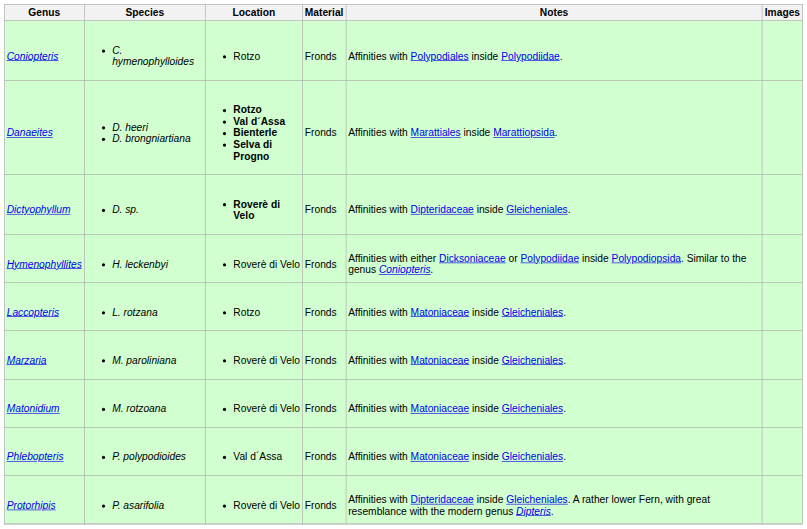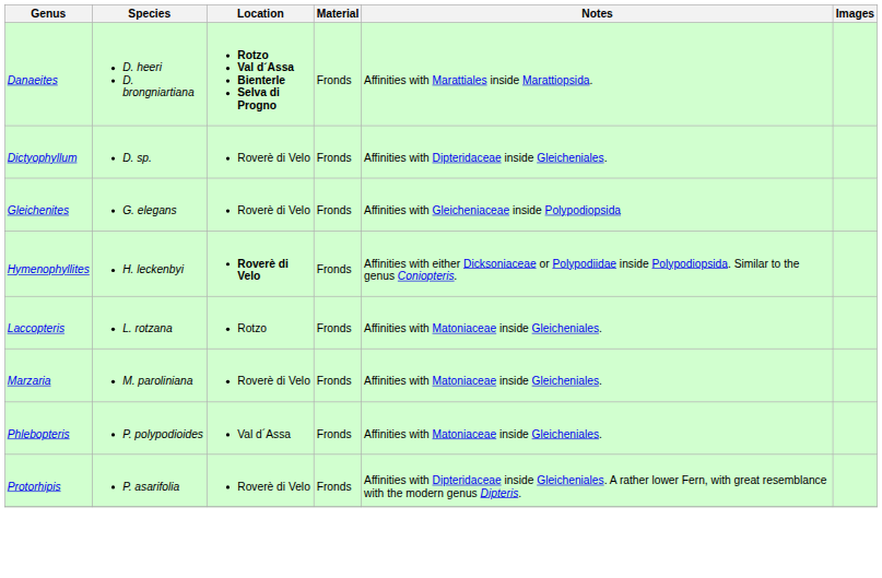 <table class="wikitable sortable">
 <tr>
 <th>Genus</th>
 <th>Species</th>
 <th>Location</th>
 <th>Material</th>
 <th>Notes</th>
 <th>Images</th>
-</tr>
-<tr>
-<td style="background:#D1FFCF;"><br><em><a href='#'>Coniopteris</a></em></td>
-<td style="background:#D1FFCF;"><br><ul><li><em>C. hymenophylloides</em></li></ul></td>
-<td style="background:#D1FFCF;"><br><ul><li>Rotzo</li></ul></td>
-<td style="background:#D1FFCF;"><br>Fronds</td>
-<td style="background:#D1FFCF;"><br>Affinities with <a href='#'>Polypodiales</a> inside <a href='#'>Polypodiidae</a>.</td>
-<td style="background:#D1FFCF;"></td>
 </tr>
 <tr>
 <td style="background:#D1FFCF;"><br><em><a href='#'>Danaeites</a></em></td>
 <td style="background:#D1FFCF;"><br><ul><li><em>D. heeri</em></li><li><em>D. brongniartiana</em></li></ul></td>
 <td style="background:#D1FFCF;"><strong><br><ul><li>Rotzo</li><li>Val d´Assa</li><li>Bienterle</li><li>Selva di Progno</li></ul></strong></td>
 <td style="background:#D1FFCF;"><br>Fronds</td>
 <td style="background:#D1FFCF;"><br>Affinities with <a href='#'>Marattiales</a> inside <a href='#'>Marattiopsida</a>.</td>
 <td style="background:#D1FFCF;"></td>
 </tr>
 <tr>
 <td style="background:#D1FFCF;"><br><em><a href='#'>Dictyophyllum</a></em></td>
 <td style="background:#D1FFCF;"><br><ul><li><em>D. sp.</em></li></ul></td>
-<td style="background:#D1FFCF;"><strong><br><ul><li>Roverè di Velo</li></ul></strong></td>
+<td style="background:#D1FFCF;"><br><ul><li>Roverè di Velo</li></ul></td>
 <td style="background:#D1FFCF;"><br>Fronds</td>
 <td style="background:#D1FFCF;"><br>Affinities with <a href='#'>Dipteridaceae</a> inside <a href='#'>Gleicheniales</a>.</td>
 <td style="background:#D1FFCF;"></td>
 </tr>
 <tr>
+<td style="background:#D1FFCF;"><br><em><a href='#'>Gleichenites</a></em></td>
+<td style="background:#D1FFCF;"><br><ul><li><em>G. elegans</em></li></ul></td>
+<td style="background:#D1FFCF;"><br><ul><li>Roverè di Velo</li></ul></td>
+<td style="background:#D1FFCF;"><br>Fronds</td>
+<td style="background:#D1FFCF;"><br>Affinities with <a href='#'>Gleicheniaceae</a> inside <a href='#'>Polypodiopsida</a></td>
+<td style="background:#D1FFCF;"></td>
+</tr>
+<tr>
 <td style="background:#D1FFCF;"><br><em><a href='#'>Hymenophyllites</a></em></td>
 <td style="background:#D1FFCF;"><br><ul><li><em>H. leckenbyi</em></li></ul></td>
-<td style="background:#D1FFCF;"><br><ul><li>Roverè di Velo</li></ul></td>
+<td style="background:#D1FFCF;"><strong><br><ul><li>Roverè di Velo</li></ul></strong></td>
 <td style="background:#D1FFCF;"><br>Fronds</td>
 <td style="background:#D1FFCF;"><br>Affinities with either <a href='#'>Dicksoniaceae</a> or <a href='#'>Polypodiidae</a> inside <a href='#'>Polypodiopsida</a>. Similar to the genus <em><a href='#'>Coniopteris</a>.</em></td>
 <td style="background:#D1FFCF;"></td>
 </tr>
 <tr>
 <td style="background:#D1FFCF;"><br><em><a href='#'>Laccopteris</a></em></td>
 <td style="background:#D1FFCF;"><br><ul><li><em>L. rotzana</em></li></ul></td>
 <td style="background:#D1FFCF;"><br><ul><li>Rotzo</li></ul></td>
 <td style="background:#D1FFCF;"><br>Fronds</td>
 <td style="background:#D1FFCF;"><br>Affinities with <a href='#'>Matoniaceae</a> inside <a href='#'>Gleicheniales</a>.</td>
 <td style="background:#D1FFCF;"></td>
 </tr>
 <tr>
 <td style="background:#D1FFCF;"><br><em><a href='#'>Marzaria</a></em></td>
 <td style="background:#D1FFCF;"><br><ul><li><em>M.  paroliniana</em></li></ul></td>
 <td style="background:#D1FFCF;"><br><ul><li>Roverè di Velo</li></ul></td>
 <td style="background:#D1FFCF;"><br>Fronds</td>
 <td style="background:#D1FFCF;"><br>Affinities with <a href='#'>Matoniaceae</a> inside <a href='#'>Gleicheniales</a>.</td>
 <td style="background:#D1FFCF;"><br></td>
 </tr>
 <tr>
-<td style="background:#D1FFCF;"><br><em><a href='#'>Matonidium</a></em></td>
-<td style="background:#D1FFCF;"><br><ul><li><em>M. rotzoana</em></li></ul></td>
-<td style="background:#D1FFCF;"><br><ul><li>Roverè di Velo</li></ul></td>
-<td style="background:#D1FFCF;"><br>Fronds</td>
-<td style="background:#D1FFCF;"><br>Affinities with <a href='#'>Matoniaceae</a> inside <a href='#'>Gleicheniales</a>.</td>
-<td style="background:#D1FFCF;"></td>
-</tr>
-<tr>
 <td style="background:#D1FFCF;"><br><em><a href='#'>Phlebopteris</a></em></td>
 <td style="background:#D1FFCF;"><br><ul><li><em>P. polypodioides</em></li></ul></td>
 <td style="background:#D1FFCF;"><br><ul><li>Val d´Assa</li></ul></td>
 <td style="background:#D1FFCF;"><br>Fronds</td>
 <td style="background:#D1FFCF;"><br>Affinities with <a href='#'>Matoniaceae</a> inside <a href='#'>Gleicheniales</a>.</td>
 <td style="background:#D1FFCF;"></td>
 </tr>
 <tr>
 <td style="background:#D1FFCF;"><br><em><a href='#'>Protorhipis</a></em></td>
 <td style="background:#D1FFCF;"><br><ul><li><em>P. asarifolia</em></li></ul></td>
 <td style="background:#D1FFCF;"><br><ul><li>Roverè di Velo</li></ul></td>
 <td style="background:#D1FFCF;"><br>Fronds</td>
 <td style="background:#D1FFCF;"><br>Affinities with <a href='#'>Dipteridaceae</a> inside <a href='#'>Gleicheniales</a>. A rather lower Fern, with great resemblance with the modern genus <em><a href='#'>Dipteris</a></em>.</td>
 <td style="background:#D1FFCF;"></td>
 </tr>
 <tr>
 </tr>
 </table>
